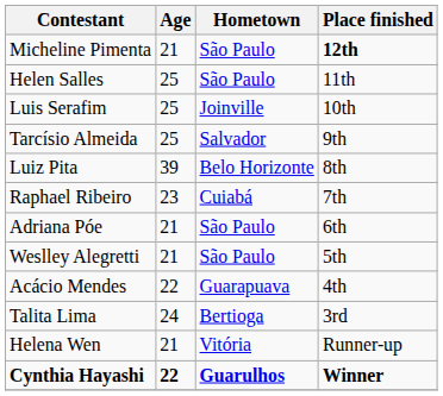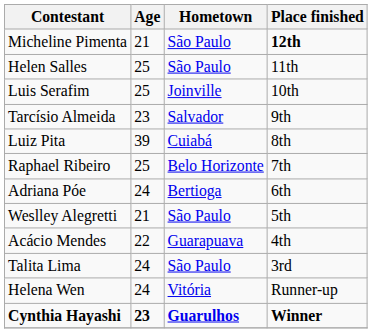 <table class="wikitable sortable">
 <tr>
 <th>Contestant</th>
 <th>Age</th>
 <th>Hometown</th>
 <th>Place finished</th>
 </tr>
 <tr>
 <td>Micheline Pimenta</td>
 <td>21</td>
 <td><a href='#'>São Paulo</a></td>
 <td><strong>12th</strong></td>
 </tr>
 <tr>
 <td>Helen Salles</td>
 <td>25</td>
 <td><a href='#'>São Paulo</a></td>
 <td>11th</td>
 </tr>
 <tr>
 <td>Luis Serafim</td>
 <td>25</td>
 <td><a href='#'>Joinville</a></td>
 <td>10th</td>
 </tr>
 <tr>
 <td>Tarcísio Almeida</td>
-<td>25</td>
+<td>23</td>
 <td><a href='#'>Salvador</a></td>
 <td>9th</td>
 </tr>
 <tr>
 <td>Luiz Pita</td>
 <td>39</td>
-<td><a href='#'>Belo Horizonte</a></td>
+<td><a href='#'>Cuiabá</a></td>
 <td>8th</td>
 </tr>
 <tr>
 <td>Raphael Ribeiro</td>
-<td>23</td>
-<td><a href='#'>Cuiabá</a></td>
+<td>25</td>
+<td><a href='#'>Belo Horizonte</a></td>
 <td>7th</td>
 </tr>
 <tr>
 <td>Adriana Póe</td>
-<td>21</td>
-<td><a href='#'>São Paulo</a></td>
+<td>24</td>
+<td><a href='#'>Bertioga</a></td>
 <td>6th</td>
 </tr>
 <tr>
 <td>Weslley Alegretti</td>
 <td>21</td>
 <td><a href='#'>São Paulo</a></td>
 <td>5th</td>
 </tr>
 <tr>
 <td>Acácio Mendes</td>
 <td>22</td>
 <td><a href='#'>Guarapuava</a></td>
 <td>4th</td>
 </tr>
 <tr>
 <td>Talita Lima</td>
 <td>24</td>
-<td><a href='#'>Bertioga</a></td>
+<td><a href='#'>São Paulo</a></td>
 <td>3rd</td>
 </tr>
 <tr>
 <td>Helena Wen</td>
-<td>21</td>
+<td>24</td>
 <td><a href='#'>Vitória</a></td>
 <td>Runner-up</td>
 </tr>
 <tr>
 <td><strong>Cynthia Hayashi</strong></td>
-<td><strong>22</strong></td>
+<td><strong>23</strong></td>
 <td><strong><a href='#'>Guarulhos</a></strong></td>
 <td><strong>Winner</strong></td>
 </tr>
 <tr>
 </tr>
 </table>
